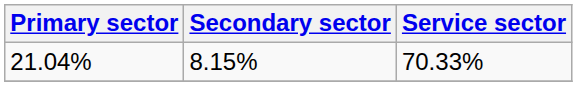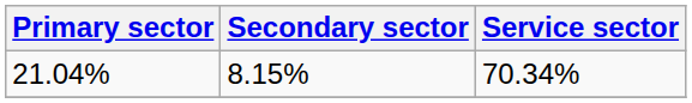 <table class="wikitable" border="1">
 <tr>
 <th><a href='#'>Primary sector</a></th>
 <th><a href='#'>Secondary sector</a></th>
 <th><a href='#'>Service sector</a></th>
 </tr>
 <tr>
 <td>21.04%</td>
 <td>8.15%</td>
-<td>70.33%</td>
+<td>70.34%</td>
 </tr>
 <tr>
 </tr>
 </table>
